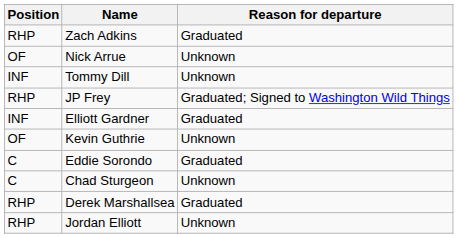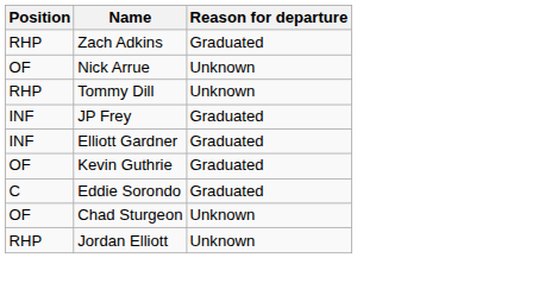 <table class="wikitable">
 <tr>
 <th>Position</th>
 <th>Name</th>
 <th>Reason for departure</th>
 </tr>
 <tr>
 <td>RHP</td>
 <td>Zach Adkins</td>
 <td>Graduated</td>
 </tr>
 <tr>
 <td>OF</td>
 <td>Nick Arrue</td>
 <td>Unknown</td>
 </tr>
 <tr>
-<td>INF</td>
+<td>RHP</td>
 <td>Tommy Dill</td>
 <td>Unknown</td>
 </tr>
 <tr>
-<td>RHP</td>
+<td>INF</td>
 <td>JP Frey</td>
-<td>Graduated; Signed to <a href='#'>Washington Wild Things</a></td>
+<td>Graduated</td>
 </tr>
 <tr>
 <td>INF</td>
 <td>Elliott Gardner</td>
 <td>Graduated</td>
 </tr>
 <tr>
 <td>OF</td>
 <td>Kevin Guthrie</td>
-<td>Unknown</td>
+<td>Graduated</td>
 </tr>
 <tr>
 <td>C</td>
 <td>Eddie Sorondo</td>
 <td>Graduated</td>
 </tr>
 <tr>
-<td>C</td>
+<td>OF</td>
 <td>Chad Sturgeon</td>
 <td>Unknown</td>
-</tr>
-<tr>
-<td>RHP</td>
-<td>Derek Marshallsea</td>
-<td>Graduated</td>
 </tr>
 <tr>
 <td>RHP</td>
 <td>Jordan Elliott</td>
 <td>Unknown</td>
 </tr>
 </table>
